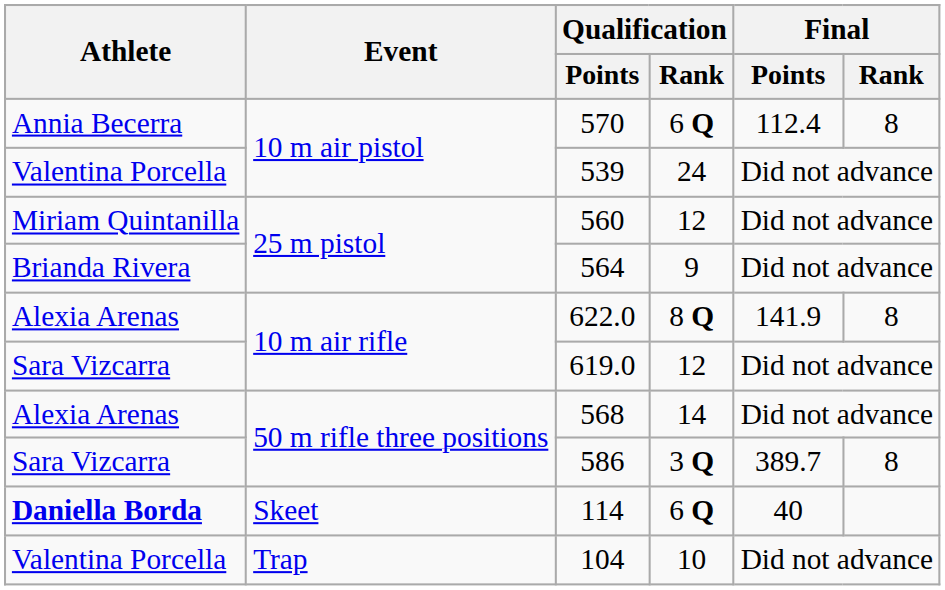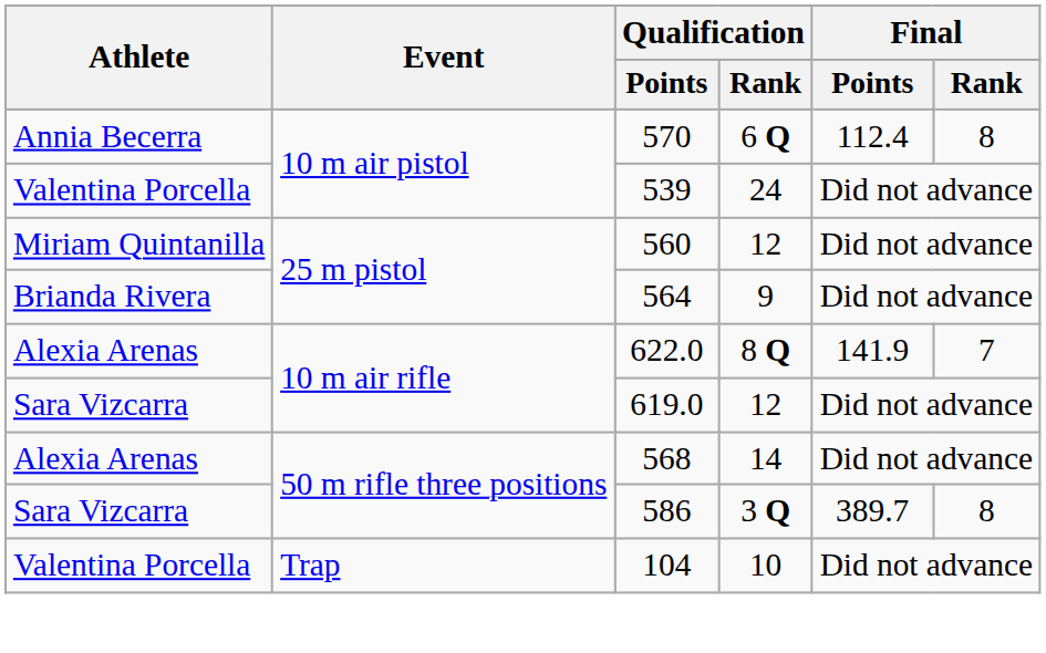 <table class=wikitable style=font-size:90%;text-align:center>
 <tr>
 <th rowspan=2>Athlete</th>
 <th rowspan=2>Event</th>
 <th colspan=2>Qualification</th>
 <th colspan=2>Final</th>
 </tr>
 <tr style=font-size:95%>
 <th>Points</th>
 <th>Rank</th>
 <th>Points</th>
 <th>Rank</th>
 </tr>
 <tr>
 <td align=left><a href='#'>Annia Becerra</a></td>
 <td align=left rowspan=2><a href='#'>10 m air pistol</a></td>
 <td>570</td>
 <td>6 <strong>Q</strong></td>
 <td>112.4</td>
 <td>8</td>
 </tr>
 <tr>
 <td align=left><a href='#'>Valentina Porcella</a></td>
 <td>539</td>
 <td>24</td>
 <td colspan=2>Did not advance</td>
 </tr>
 <tr>
 <td align=left><a href='#'>Miriam Quintanilla</a></td>
 <td align=left rowspan=2><a href='#'>25 m pistol</a></td>
 <td>560</td>
 <td>12</td>
 <td colspan=2>Did not advance</td>
 </tr>
 <tr>
 <td align=left><a href='#'>Brianda Rivera</a></td>
 <td>564</td>
 <td>9</td>
 <td colspan=2>Did not advance</td>
 </tr>
 <tr>
 <td align=left><a href='#'>Alexia Arenas</a></td>
 <td align=left rowspan=2><a href='#'>10 m air rifle</a></td>
 <td>622.0</td>
 <td>8 <strong>Q</strong></td>
 <td>141.9</td>
-<td>8</td>
+<td>7</td>
 </tr>
 <tr>
 <td align=left><a href='#'>Sara Vizcarra</a></td>
 <td>619.0</td>
 <td>12</td>
 <td colspan=2>Did not advance</td>
 </tr>
 <tr>
 <td align=left><a href='#'>Alexia Arenas</a></td>
 <td align=left rowspan=2><a href='#'>50 m rifle three positions</a></td>
 <td>568</td>
 <td>14</td>
 <td colspan=2>Did not advance</td>
 </tr>
 <tr>
 <td align=left><a href='#'>Sara Vizcarra</a></td>
 <td>586</td>
 <td>3 <strong>Q</strong></td>
 <td>389.7</td>
 <td>8</td>
 </tr>
 <tr>
-<td align=left><strong><a href='#'>Daniella Borda</a></strong></td>
-<td align=left><a href='#'>Skeet</a></td>
-<td>114</td>
-<td>6 <strong>Q</strong></td>
-<td>40</td>
-<td></td>
-</tr>
-<tr>
 <td align=left><a href='#'>Valentina Porcella</a></td>
 <td align=left><a href='#'>Trap</a></td>
 <td>104</td>
 <td>10</td>
 <td colspan=2>Did not advance</td>
 </tr>
 </table>
